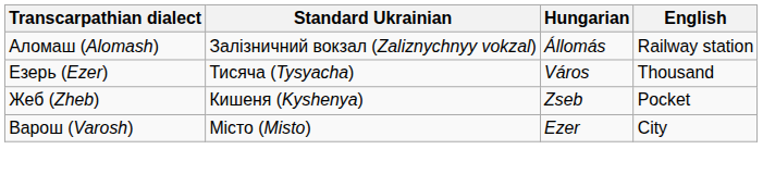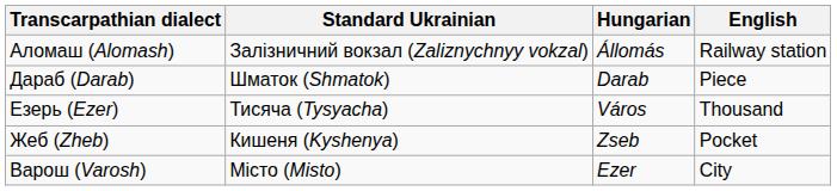 <table class="wikitable">
 <tr>
 <th>Transcarpathian dialect</th>
 <th>Standard Ukrainian</th>
 <th>Hungarian</th>
 <th>English</th>
 </tr>
 <tr>
 <td>Аломаш (<em>Alomash</em>)</td>
 <td>Залізничний вокзал (<em>Zaliznychnyy vokzal</em>)</td>
 <td><em>Állomás</em></td>
 <td>Railway station</td>
+</tr>
+<tr>
+<td>Дараб (<em>Darab</em>)</td>
+<td>Шматок (<em>Shmatok</em>)</td>
+<td><em>Darab</em></td>
+<td>Piece</td>
 </tr>
 <tr>
 <td>Езерь (<em>Ezer</em>)</td>
 <td>Тисяча (<em>Tysyacha</em>)</td>
 <td><em>Város</em></td>
 <td>Thousand</td>
 </tr>
 <tr>
 <td>Жеб (<em>Zheb</em>)</td>
 <td>Кишеня (<em>Kyshenya</em>)</td>
 <td><em>Zseb</em></td>
 <td>Pocket</td>
 </tr>
 <tr>
 <td>Варош (<em>Varosh</em>)</td>
 <td>Місто (<em>Misto</em>)</td>
 <td><em>Ezer</em></td>
 <td>City</td>
 </tr>
 </table>
